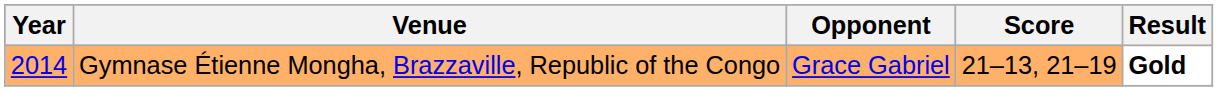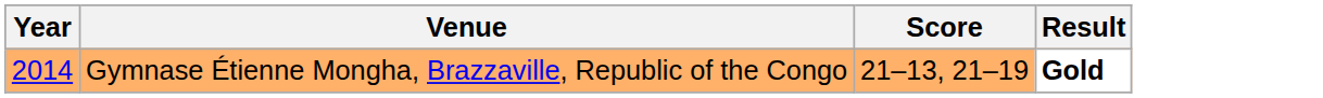 <table class="sortable wikitable" style="font-size: 90%;">
 <tr>
 <th>Year</th>
 <th>Venue</th>
-<th>Opponent</th>
 <th>Score</th>
 <th>Result</th>
 </tr>
 <tr style="background:#FFB069">
 <td align="center"><a href='#'>2014</a></td>
 <td align="left">Gymnase Étienne Mongha, <a href='#'>Brazzaville</a>, Republic of the Congo</td>
-<td align="left"> <a href='#'>Grace Gabriel</a></td>
 <td align="left">21–13, 21–19</td>
 <td style="text-align:left; background:white"> <strong>Gold</strong></td>
 </tr>
 </table>
